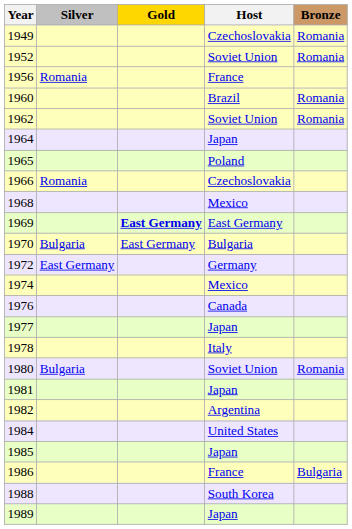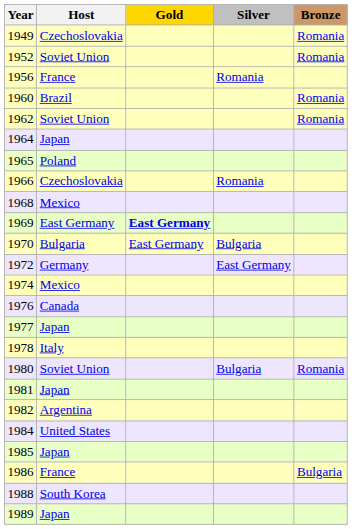 <table class="wikitable">
 <tr>
 <th>Year</th>
+<th>Host</th>
+<th style="background: #ffd700">Gold</th>
 <th style="background: #c0c0c0">Silver</th>
-<th style="background: #ffd700">Gold</th>
-<th>Host</th>
 <th style="background: #cc9966">Bronze</th>
 </tr>
 <tr style="background: #FFFFBC">
 <td>1949</td>
+<td><a href='#'>Czechoslovakia</a></td>
 <td></td>
 <td></td>
-<td><a href='#'>Czechoslovakia</a></td>
 <td> <a href='#'>Romania</a></td>
 </tr>
 <tr style="background: #FFFFBC">
 <td>1952</td>
+<td><a href='#'>Soviet Union</a></td>
 <td></td>
 <td></td>
-<td><a href='#'>Soviet Union</a></td>
 <td> <a href='#'>Romania</a></td>
 </tr>
 <tr style="background: #FFFFBC">
 <td>1956</td>
+<td><a href='#'>France</a></td>
+<td></td>
 <td> <a href='#'>Romania</a></td>
-<td></td>
-<td><a href='#'>France</a></td>
 <td></td>
 </tr>
 <tr style="background: #FFFFBC">
 <td>1960</td>
+<td><a href='#'>Brazil</a></td>
 <td></td>
 <td></td>
-<td><a href='#'>Brazil</a></td>
 <td> <a href='#'>Romania</a></td>
 </tr>
 <tr style="background: #FFFFBC">
 <td>1962</td>
+<td><a href='#'>Soviet Union</a></td>
 <td></td>
 <td></td>
-<td><a href='#'>Soviet Union</a></td>
 <td> <a href='#'>Romania</a></td>
 </tr>
 <tr style="background: #EEE6FF">
 <td>1964</td>
+<td><a href='#'>Japan</a></td>
 <td></td>
 <td></td>
-<td><a href='#'>Japan</a></td>
 <td></td>
 </tr>
 <tr style="background: #E8FFC6">
 <td>1965</td>
+<td><a href='#'>Poland</a></td>
 <td></td>
 <td></td>
-<td><a href='#'>Poland</a></td>
 <td></td>
 </tr>
 <tr style="background: #FFFFBC">
 <td>1966</td>
+<td><a href='#'>Czechoslovakia</a></td>
+<td></td>
 <td> <a href='#'>Romania</a></td>
-<td></td>
-<td><a href='#'>Czechoslovakia</a></td>
 <td></td>
 </tr>
 <tr style="background: #EEE6FF">
 <td>1968</td>
+<td><a href='#'>Mexico</a></td>
 <td></td>
 <td></td>
-<td><a href='#'>Mexico</a></td>
 <td></td>
 </tr>
 <tr style="background: #E8FFC6">
 <td>1969</td>
+<td><a href='#'>East Germany</a></td>
+<td><strong> <a href='#'>East Germany</a></strong></td>
 <td></td>
-<td><strong> <a href='#'>East Germany</a></strong></td>
-<td><a href='#'>East Germany</a></td>
 <td></td>
 </tr>
 <tr style="background: #FFFFBC">
 <td>1970</td>
+<td><a href='#'>Bulgaria</a></td>
+<td> <a href='#'>East Germany</a></td>
 <td> <a href='#'>Bulgaria</a></td>
-<td> <a href='#'>East Germany</a></td>
-<td><a href='#'>Bulgaria</a></td>
 <td></td>
 </tr>
 <tr style="background: #EEE6FF">
 <td>1972</td>
+<td><a href='#'>Germany</a></td>
+<td></td>
 <td> <a href='#'>East Germany</a></td>
-<td></td>
-<td><a href='#'>Germany</a></td>
 <td></td>
 </tr>
 <tr style="background: #FFFFBC">
 <td>1974</td>
+<td><a href='#'>Mexico</a></td>
 <td></td>
 <td></td>
-<td><a href='#'>Mexico</a></td>
 <td></td>
 </tr>
 <tr style="background: #EEE6FF">
 <td>1976</td>
+<td><a href='#'>Canada</a></td>
 <td></td>
 <td></td>
-<td><a href='#'>Canada</a></td>
 <td></td>
 </tr>
 <tr style="background: #E8FFC6">
 <td>1977</td>
+<td><a href='#'>Japan</a></td>
 <td></td>
 <td></td>
-<td><a href='#'>Japan</a></td>
 <td></td>
 </tr>
 <tr style="background: #FFFFBC">
 <td>1978</td>
+<td><a href='#'>Italy</a></td>
 <td></td>
 <td></td>
-<td><a href='#'>Italy</a></td>
 <td></td>
 </tr>
 <tr style="background: #EEE6FF">
 <td>1980</td>
+<td><a href='#'>Soviet Union</a></td>
+<td></td>
 <td> <a href='#'>Bulgaria</a></td>
-<td></td>
-<td><a href='#'>Soviet Union</a></td>
 <td> <a href='#'>Romania</a></td>
 </tr>
 <tr style="background: #E8FFC6">
 <td>1981</td>
+<td><a href='#'>Japan</a></td>
 <td></td>
 <td></td>
-<td><a href='#'>Japan</a></td>
 <td></td>
 </tr>
 <tr style="background: #FFFFBC">
 <td>1982</td>
+<td><a href='#'>Argentina</a></td>
 <td></td>
 <td></td>
-<td><a href='#'>Argentina</a></td>
 <td></td>
 </tr>
 <tr style="background: #EEE6FF">
 <td>1984</td>
+<td><a href='#'>United States</a></td>
 <td></td>
 <td></td>
-<td><a href='#'>United States</a></td>
 <td></td>
 </tr>
 <tr style="background: #E8FFC6">
 <td>1985</td>
+<td><a href='#'>Japan</a></td>
 <td></td>
 <td></td>
-<td><a href='#'>Japan</a></td>
 <td></td>
 </tr>
 <tr style="background: #FFFFBC">
 <td>1986</td>
+<td><a href='#'>France</a></td>
 <td></td>
 <td></td>
-<td><a href='#'>France</a></td>
 <td> <a href='#'>Bulgaria</a></td>
 </tr>
 <tr style="background: #EEE6FF">
 <td>1988</td>
+<td><a href='#'>South Korea</a></td>
 <td></td>
 <td></td>
-<td><a href='#'>South Korea</a></td>
 <td></td>
 </tr>
 <tr style="background: #E8FFC6">
 <td>1989</td>
+<td><a href='#'>Japan</a></td>
 <td></td>
 <td></td>
-<td><a href='#'>Japan</a></td>
 <td></td>
 </tr>
 </table>
